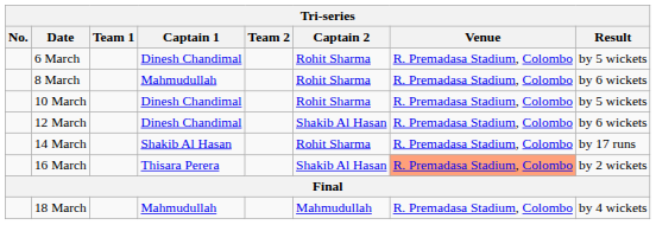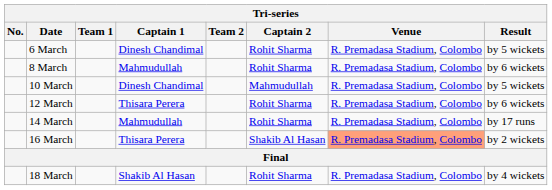 <table class="wikitable">
 <tr>
 <th colspan="8">Tri-series</th>
 </tr>
 <tr>
 <th>No.</th>
 <th>Date</th>
 <th>Team 1</th>
 <th>Captain 1</th>
 <th>Team 2</th>
 <th>Captain 2</th>
 <th>Venue</th>
 <th>Result</th>
 </tr>
 <tr>
 <td></td>
 <td>6 March</td>
 <td></td>
 <td><a href='#'>Dinesh Chandimal</a></td>
 <td></td>
 <td><a href='#'>Rohit Sharma</a></td>
 <td><a href='#'>R. Premadasa Stadium</a>, <a href='#'>Colombo</a></td>
 <td> by 5 wickets</td>
 </tr>
 <tr>
 <td></td>
 <td>8 March</td>
 <td></td>
 <td><a href='#'>Mahmudullah</a></td>
 <td></td>
 <td><a href='#'>Rohit Sharma</a></td>
 <td><a href='#'>R. Premadasa Stadium</a>, <a href='#'>Colombo</a></td>
 <td> by 6 wickets</td>
 </tr>
 <tr>
 <td></td>
 <td>10 March</td>
 <td></td>
 <td><a href='#'>Dinesh Chandimal</a></td>
 <td></td>
-<td><a href='#'>Rohit Sharma</a></td>
+<td><a href='#'>Mahmudullah</a></td>
 <td><a href='#'>R. Premadasa Stadium</a>, <a href='#'>Colombo</a></td>
 <td> by 5 wickets</td>
 </tr>
 <tr>
 <td></td>
 <td>12 March</td>
 <td></td>
-<td><a href='#'>Dinesh Chandimal</a></td>
+<td><a href='#'>Thisara Perera</a></td>
 <td></td>
-<td><a href='#'>Shakib Al Hasan</a></td>
+<td><a href='#'>Rohit Sharma</a></td>
 <td><a href='#'>R. Premadasa Stadium</a>, <a href='#'>Colombo</a></td>
 <td> by 6 wickets</td>
 </tr>
 <tr>
 <td></td>
 <td>14 March</td>
 <td></td>
-<td><a href='#'>Shakib Al Hasan</a></td>
+<td><a href='#'>Mahmudullah</a></td>
 <td></td>
 <td><a href='#'>Rohit Sharma</a></td>
 <td><a href='#'>R. Premadasa Stadium</a>, <a href='#'>Colombo</a></td>
 <td> by 17 runs</td>
 </tr>
 <tr>
 <td></td>
 <td>16 March</td>
 <td></td>
 <td><a href='#'>Thisara Perera</a></td>
 <td></td>
 <td><a href='#'>Shakib Al Hasan</a></td>
 <td style="background: lightsalmon;"><a href='#'>R. Premadasa Stadium</a>, <a href='#'>Colombo</a></td>
 <td> by 2 wickets</td>
 </tr>
 <tr>
 <th colspan="8">Final</th>
 </tr>
 <tr>
 <td></td>
 <td>18 March</td>
 <td></td>
-<td><a href='#'>Mahmudullah</a></td>
+<td><a href='#'>Shakib Al Hasan</a></td>
 <td></td>
-<td><a href='#'>Mahmudullah</a></td>
+<td><a href='#'>Rohit Sharma</a></td>
 <td><a href='#'>R. Premadasa Stadium</a>, <a href='#'>Colombo</a></td>
 <td> by 4 wickets</td>
 </tr>
 </table>
